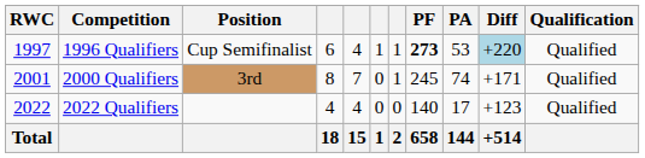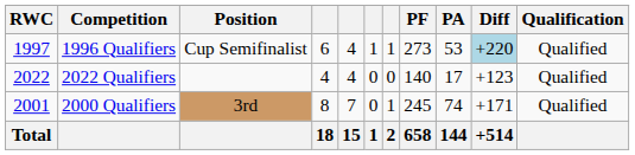 <table class="wikitable" style="text-align: center;">
 <tr>
 </tr>
 <tr>
 <th>RWC</th>
 <th>Competition</th>
 <th>Position</th>
 <th></th>
 <th></th>
 <th></th>
 <th></th>
 <th>PF</th>
 <th>PA</th>
 <th>Diff</th>
 <th>Qualification</th>
 </tr>
 <tr>
 <td><a href='#'>1997</a></td>
 <td> <a href='#'>1996 Qualifiers</a></td>
 <td>Cup Semifinalist</td>
 <td>6</td>
 <td>4</td>
 <td>1</td>
 <td>1</td>
-<td><strong>273</strong></td>
+<td>273</td>
 <td>53</td>
 <td style="background: lightblue;">+220</td>
+<td>Qualified</td>
+</tr>
+<tr>
+<td><a href='#'>2022</a></td>
+<td> <a href='#'>2022 Qualifiers</a></td>
+<td></td>
+<td>4</td>
+<td>4</td>
+<td>0</td>
+<td>0</td>
+<td>140</td>
+<td>17</td>
+<td>+123</td>
 <td>Qualified</td>
 </tr>
 <tr>
 <td><a href='#'>2001</a></td>
 <td> <a href='#'>2000 Qualifiers</a></td>
 <td bgcolor=cc9966>3rd</td>
 <td>8</td>
 <td>7</td>
 <td>0</td>
 <td>1</td>
 <td>245</td>
 <td>74</td>
 <td>+171</td>
 <td>Qualified</td>
 </tr>
 <tr>
-<td><a href='#'>2022</a></td>
-<td> <a href='#'>2022 Qualifiers</a></td>
-<td></td>
-<td>4</td>
-<td>4</td>
-<td>0</td>
-<td>0</td>
-<td>140</td>
-<td>17</td>
-<td>+123</td>
-<td>Qualified</td>
-</tr>
-<tr>
 <th>Total</th>
 <th></th>
 <th></th>
 <th>18</th>
 <th>15</th>
 <th>1</th>
 <th>2</th>
 <th>658</th>
 <th>144</th>
 <th>+514</th>
 <th></th>
 </tr>
 </table>
